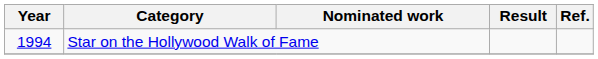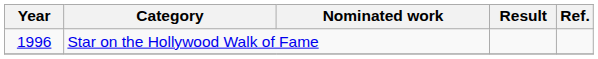 <table class=wikitable>
 <tr>
 <th scope="col" style="width:5em;">Year</th>
 <th scope="col" style="width:26em;">Category</th>
 <th scope="col" style="width:25em;">Nominated work</th>
 <th scope="col" style="width:5em;">Result</th>
 <th>Ref.</th>
 </tr>
 <tr>
-<td style="text-align:center;"><a href='#'>1994</a></td>
+<td style="text-align:center;"><a href='#'>1996</a></td>
 <td colspan=2><a href='#'>Star on the Hollywood Walk of Fame</a></td>
 <td></td>
 <td style="text-align:center;"></td>
 </tr>
 <tr>
 </tr>
 </table>
